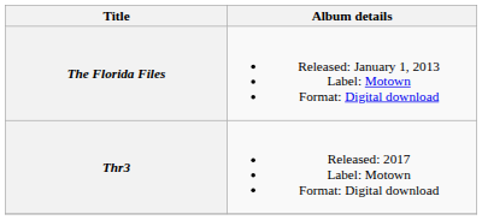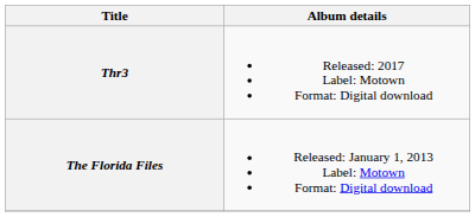 <table class="wikitable plainrowheaders" style="text-align:center;">
 <tr>
 <th scope="col" style="width:16em;">Title</th>
 <th scope="col" style="width:18em;">Album details</th>
 </tr>
 <tr>
+<th scope="row"><em>Thr3</em></th>
+<td><br><ul><li>Released: 2017</li><li>Label: Motown</li><li>Format: Digital download</li></ul></td>
+</tr>
+<tr>
 <th scope="row"><em>The Florida Files</em></th>
 <td><br><ul><li>Released: January 1, 2013</li><li>Label: <a href='#'>Motown</a></li><li>Format: <a href='#'>Digital download</a></li></ul></td>
 </tr>
 <tr>
-<th scope="row"><em>Thr3</em></th>
-<td><br><ul><li>Released: 2017</li><li>Label: Motown</li><li>Format: Digital download</li></ul></td>
-</tr>
-<tr>
 </tr>
 </table>
